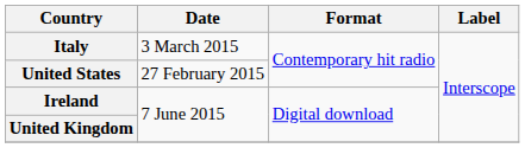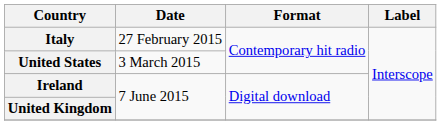 <table class="wikitable plainrowheaders">
 <tr>
 <th scope="col">Country</th>
 <th scope="col">Date</th>
 <th scope="col">Format</th>
 <th scope="col">Label</th>
 </tr>
 <tr>
 <th scope="row">Italy</th>
-<td>3 March 2015</td>
+<td>27 February 2015</td>
 <td rowspan="2"><a href='#'>Contemporary hit radio</a></td>
 <td rowspan="4"><a href='#'>Interscope</a></td>
 </tr>
 <tr>
 <th scope="row">United States</th>
-<td>27 February 2015</td>
+<td>3 March 2015</td>
 </tr>
 <tr>
 <th scope="row">Ireland</th>
 <td rowspan="2">7 June 2015</td>
 <td rowspan="2"><a href='#'>Digital download</a></td>
 </tr>
 <tr>
 <th scope="row">United Kingdom</th>
 </tr>
 <tr>
 </tr>
 </table>
